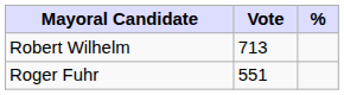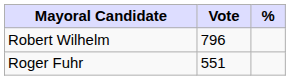 <table class="wikitable">
 <tr>
 <th style="background:#ddf; width:200px;">Mayoral Candidate </th>
 <th style="background:#ddf; width:50px;">Vote</th>
 <th style="background:#ddf; width:30px;">%</th>
 </tr>
 <tr>
 <td>Robert Wilhelm</td>
-<td>713</td>
+<td>796</td>
 <td></td>
 </tr>
 <tr>
 <td>Roger Fuhr</td>
 <td>551</td>
 <td></td>
 </tr>
 </table>
